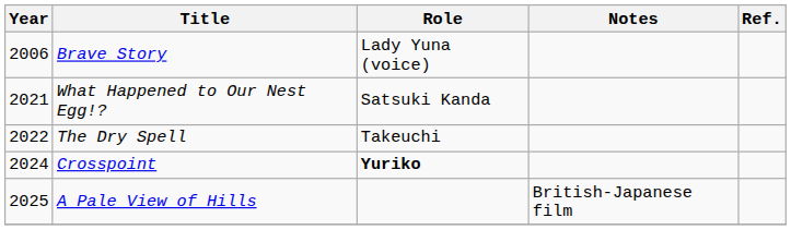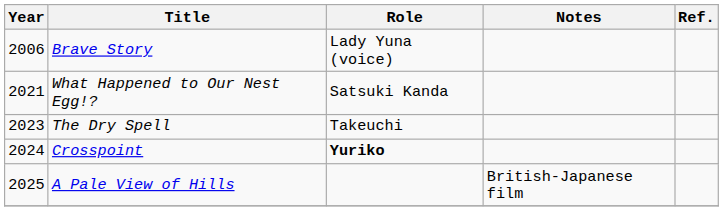 <table class="wikitable">
 <tr>
 <th>Year</th>
 <th>Title</th>
 <th>Role</th>
 <th>Notes</th>
 <th>Ref.</th>
 </tr>
 <tr>
 <td>2006</td>
 <td><em><a href='#'>Brave Story</a></em></td>
 <td>Lady Yuna (voice)</td>
 <td></td>
 <td></td>
 </tr>
 <tr>
 <td rowspan="1">2021</td>
 <td><em>What Happened to Our Nest Egg!?</em></td>
 <td>Satsuki Kanda</td>
 <td></td>
 <td></td>
 </tr>
 <tr>
-<td>2022</td>
+<td>2023</td>
 <td><em>The Dry Spell</em></td>
 <td>Takeuchi</td>
 <td></td>
 <td></td>
 </tr>
 <tr>
 <td>2024</td>
 <td><em><a href='#'>Crosspoint</a></em></td>
 <td><strong>Yuriko</strong></td>
 <td></td>
 <td></td>
 </tr>
 <tr>
 <td>2025</td>
 <td><em><a href='#'>A Pale View of Hills</a></em></td>
 <td></td>
 <td>British-Japanese film</td>
 <td></td>
 </tr>
 <tr>
 </tr>
 </table>
